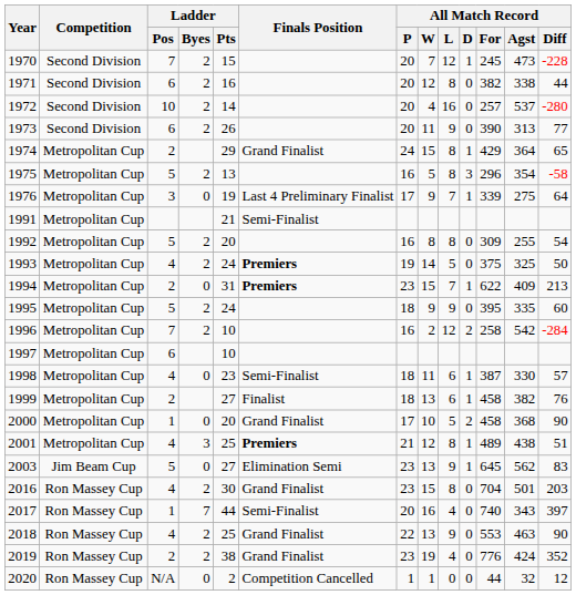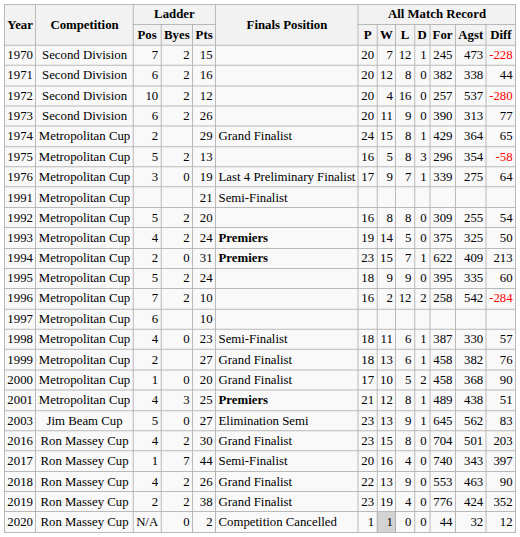 <table class="wikitable" width="auto" style="text-align: right">
 <tr>
 <th rowspan=2>Year</th>
 <th rowspan=2>Competition</th>
 <th colspan=3>Ladder</th>
 <th rowspan=2>Finals Position</th>
 <th colspan=7>All Match Record</th>
 </tr>
 <tr>
 <th>Pos</th>
 <th>Byes</th>
 <th>Pts</th>
 <th>P</th>
 <th>W</th>
 <th>L</th>
 <th>D</th>
 <th>For</th>
 <th>Agst</th>
 <th>Diff</th>
 </tr>
 <tr>
 <td>1970</td>
 <td align=center>Second Division</td>
 <td>7</td>
 <td>2</td>
 <td>15</td>
 <td align=left></td>
 <td>20</td>
 <td>7</td>
 <td>12</td>
 <td>1</td>
 <td>245</td>
 <td>473</td>
 <td style="color:red;">-228</td>
 </tr>
 <tr>
 <td>1971</td>
 <td align=center>Second Division</td>
 <td>6</td>
 <td>2</td>
 <td>16</td>
 <td align=left></td>
 <td>20</td>
 <td>12</td>
 <td>8</td>
 <td>0</td>
 <td>382</td>
 <td>338</td>
 <td>44</td>
 </tr>
 <tr>
 <td>1972</td>
 <td align=center>Second Division</td>
 <td>10</td>
 <td>2</td>
-<td>14</td>
+<td>12</td>
 <td align=left></td>
 <td>20</td>
 <td>4</td>
 <td>16</td>
 <td>0</td>
 <td>257</td>
 <td>537</td>
 <td style="color:red;">-280</td>
 </tr>
 <tr>
 <td>1973</td>
 <td align=center>Second Division</td>
 <td>6</td>
 <td>2</td>
 <td>26</td>
 <td align=left></td>
 <td>20</td>
 <td>11</td>
 <td>9</td>
 <td>0</td>
 <td>390</td>
 <td>313</td>
 <td>77</td>
 </tr>
 <tr>
 <td>1974</td>
 <td align=center>Metropolitan Cup</td>
 <td>2</td>
 <td></td>
 <td>29</td>
 <td align=left>Grand Finalist</td>
 <td>24</td>
 <td>15</td>
 <td>8</td>
 <td>1</td>
 <td>429</td>
 <td>364</td>
 <td>65</td>
 </tr>
 <tr>
 <td>1975</td>
 <td align=center>Metropolitan Cup</td>
 <td>5</td>
 <td>2</td>
 <td>13</td>
 <td align=left></td>
 <td>16</td>
 <td>5</td>
 <td>8</td>
 <td>3</td>
 <td>296</td>
 <td>354</td>
 <td style="color:red;">-58</td>
 </tr>
 <tr>
 <td>1976</td>
 <td align=center>Metropolitan Cup</td>
 <td>3</td>
 <td>0</td>
 <td>19</td>
 <td align=left>Last 4 Preliminary Finalist</td>
 <td>17</td>
 <td>9</td>
 <td>7</td>
 <td>1</td>
 <td>339</td>
 <td>275</td>
 <td>64</td>
 </tr>
 <tr>
 <td>1991</td>
 <td align=center>Metropolitan Cup</td>
 <td></td>
 <td></td>
 <td>21</td>
 <td align=left>Semi-Finalist</td>
 <td></td>
 <td></td>
 <td></td>
 <td></td>
 <td></td>
 <td></td>
 <td></td>
 </tr>
 <tr>
 <td>1992</td>
 <td align=center>Metropolitan Cup</td>
 <td>5</td>
 <td>2</td>
 <td>20</td>
 <td align=left></td>
 <td>16</td>
 <td>8</td>
 <td>8</td>
 <td>0</td>
 <td>309</td>
 <td>255</td>
 <td>54</td>
 </tr>
 <tr>
 <td>1993</td>
 <td align=center>Metropolitan Cup</td>
 <td>4</td>
 <td>2</td>
 <td>24</td>
 <td align=left><strong>Premiers</strong></td>
 <td>19</td>
 <td>14</td>
 <td>5</td>
 <td>0</td>
 <td>375</td>
 <td>325</td>
 <td>50</td>
 </tr>
 <tr>
 <td>1994</td>
 <td align=center>Metropolitan Cup</td>
 <td>2</td>
 <td>0</td>
 <td>31</td>
 <td align=left><strong>Premiers</strong></td>
 <td>23</td>
 <td>15</td>
 <td>7</td>
 <td>1</td>
 <td>622</td>
 <td>409</td>
 <td>213</td>
 </tr>
 <tr>
 <td>1995</td>
 <td align=center>Metropolitan Cup</td>
 <td>5</td>
 <td>2</td>
 <td>24</td>
 <td align=left></td>
 <td>18</td>
 <td>9</td>
 <td>9</td>
 <td>0</td>
 <td>395</td>
 <td>335</td>
 <td>60</td>
 </tr>
 <tr>
 <td>1996</td>
 <td align=center>Metropolitan Cup</td>
 <td>7</td>
 <td>2</td>
 <td>10</td>
 <td align=left></td>
 <td>16</td>
 <td>2</td>
 <td>12</td>
 <td>2</td>
 <td>258</td>
 <td>542</td>
 <td style="color:red;">-284</td>
 </tr>
 <tr>
 <td>1997</td>
 <td align=center>Metropolitan Cup</td>
 <td>6</td>
 <td></td>
 <td>10</td>
 <td align=left></td>
 <td></td>
 <td></td>
 <td></td>
 <td></td>
 <td></td>
 <td></td>
 <td></td>
 </tr>
 <tr>
 <td>1998</td>
 <td align=center>Metropolitan Cup</td>
 <td>4</td>
 <td>0</td>
 <td>23</td>
 <td align=left>Semi-Finalist</td>
 <td>18</td>
 <td>11</td>
 <td>6</td>
 <td>1</td>
 <td>387</td>
 <td>330</td>
 <td>57</td>
 </tr>
 <tr>
 <td>1999</td>
 <td align=center>Metropolitan Cup</td>
 <td>2</td>
 <td></td>
 <td>27</td>
-<td align=left>Finalist</td>
+<td align=left>Grand Finalist</td>
 <td>18</td>
 <td>13</td>
 <td>6</td>
 <td>1</td>
 <td>458</td>
 <td>382</td>
 <td>76</td>
 </tr>
 <tr>
 <td>2000</td>
 <td align=center>Metropolitan Cup</td>
 <td>1</td>
 <td>0</td>
 <td>20</td>
 <td align=left>Grand Finalist</td>
 <td>17</td>
 <td>10</td>
 <td>5</td>
 <td>2</td>
 <td>458</td>
 <td>368</td>
 <td>90</td>
 </tr>
 <tr>
 <td>2001</td>
 <td align=center>Metropolitan Cup</td>
 <td>4</td>
 <td>3</td>
 <td>25</td>
 <td align=left><strong>Premiers</strong></td>
 <td>21</td>
 <td>12</td>
 <td>8</td>
 <td>1</td>
 <td>489</td>
 <td>438</td>
 <td>51</td>
 </tr>
 <tr>
 <td>2003</td>
 <td align=center>Jim Beam Cup</td>
 <td>5</td>
 <td>0</td>
 <td>27</td>
 <td align=left>Elimination Semi</td>
 <td>23</td>
 <td>13</td>
 <td>9</td>
 <td>1</td>
 <td>645</td>
 <td>562</td>
 <td>83</td>
 </tr>
 <tr>
 <td>2016</td>
 <td align=center>Ron Massey Cup</td>
 <td>4</td>
 <td>2</td>
 <td>30</td>
 <td align=left>Grand Finalist</td>
 <td>23</td>
 <td>15</td>
 <td>8</td>
 <td>0</td>
 <td>704</td>
 <td>501</td>
 <td>203</td>
 </tr>
 <tr>
 <td>2017</td>
 <td align=center>Ron Massey Cup</td>
 <td>1</td>
 <td>7</td>
 <td>44</td>
 <td align=left>Semi-Finalist</td>
 <td>20</td>
 <td>16</td>
 <td>4</td>
 <td>0</td>
 <td>740</td>
 <td>343</td>
 <td>397</td>
 </tr>
 <tr>
 <td>2018</td>
 <td align=center>Ron Massey Cup</td>
 <td>4</td>
 <td>2</td>
-<td>25</td>
+<td>26</td>
 <td align=left>Grand Finalist</td>
 <td>22</td>
 <td>13</td>
 <td>9</td>
 <td>0</td>
 <td>553</td>
 <td>463</td>
 <td>90</td>
 </tr>
 <tr>
 <td>2019</td>
 <td align=center>Ron Massey Cup</td>
 <td>2</td>
 <td>2</td>
 <td>38</td>
 <td align=left>Grand Finalist</td>
 <td>23</td>
 <td>19</td>
 <td>4</td>
 <td>0</td>
 <td>776</td>
 <td>424</td>
 <td>352</td>
 </tr>
 <tr>
 <td>2020</td>
 <td align=center>Ron Massey Cup</td>
 <td>N/A</td>
 <td>0</td>
 <td>2</td>
 <td align=left>Competition Cancelled</td>
 <td>1</td>
-<td>1</td>
+<td style="background: lightgrey;">1</td>
 <td>0</td>
 <td>0</td>
 <td>44</td>
 <td>32</td>
 <td>12</td>
 </tr>
 </table>
